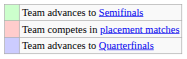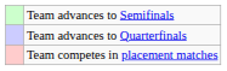 <table class="wikitable">
 <tr>
 <td style="background:#ccffcc;">    </td>
 <td>Team advances to <a href='#'>Semifinals</a></td>
 </tr>
 <tr>
+<td style="background:#ccccff;">    </td>
+<td>Team advances to <a href='#'>Quarterfinals</a></td>
+</tr>
+<tr>
 <td style="background:#ffcccc;">    </td>
 <td>Team competes in <a href='#'>placement matches</a></td>
 </tr>
-<tr>
-<td style="background:#ccccff;">    </td>
-<td>Team advances to <a href='#'>Quarterfinals</a></td>
-</tr>
 </table>
